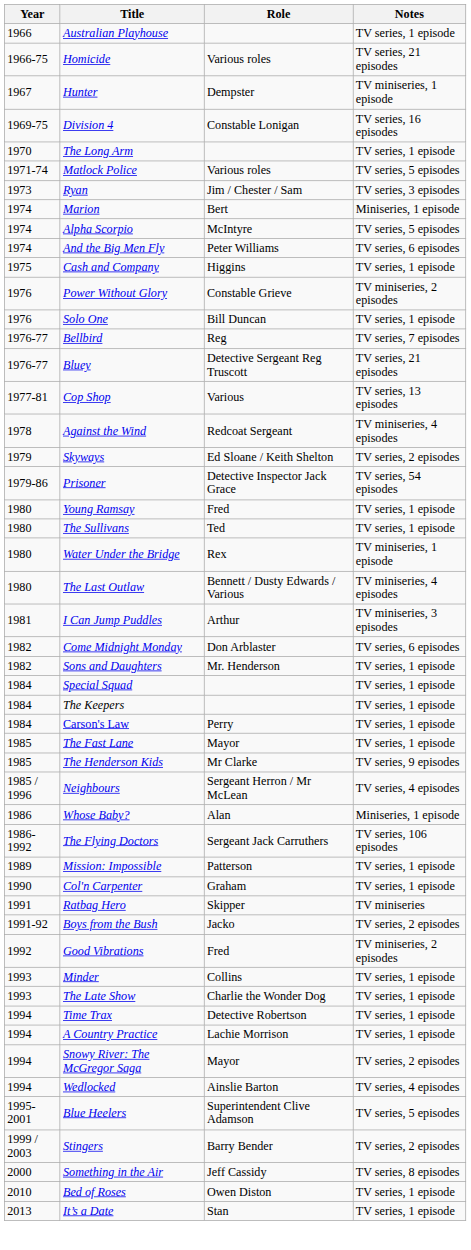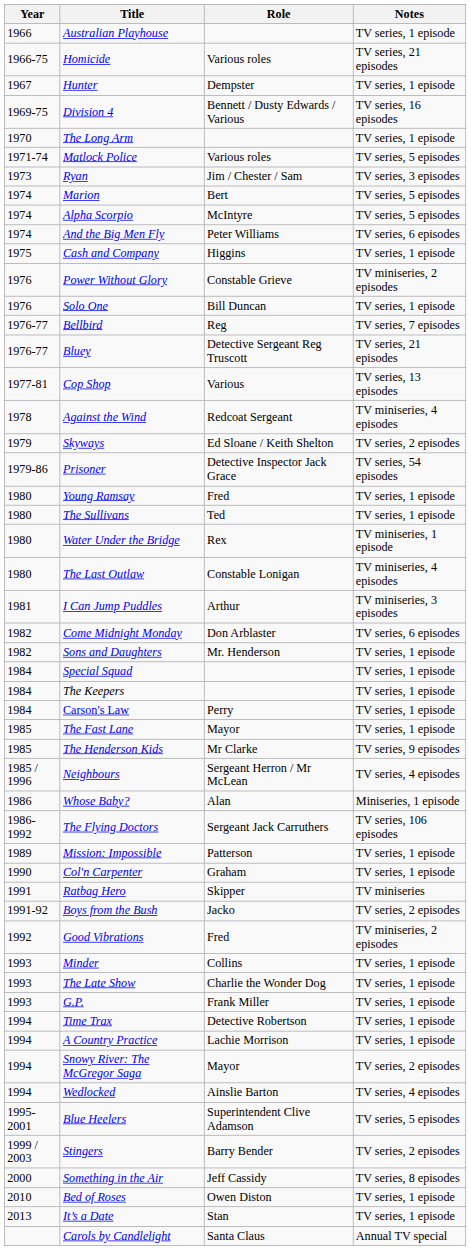 <table class="wikitable">
 <tr>
 <th>Year</th>
 <th>Title</th>
 <th>Role</th>
 <th>Notes</th>
 </tr>
 <tr>
 <td>1966</td>
 <td><em><a href='#'>Australian Playhouse</a></em></td>
 <td></td>
 <td>TV series, 1 episode</td>
 </tr>
 <tr>
 <td>1966-75</td>
 <td><em><a href='#'>Homicide</a></em></td>
 <td>Various roles</td>
 <td>TV series, 21 episodes</td>
 </tr>
 <tr>
 <td>1967</td>
 <td><em><a href='#'>Hunter</a></em></td>
 <td>Dempster</td>
-<td>TV miniseries, 1 episode</td>
+<td>TV series, 1 episode</td>
 </tr>
 <tr>
 <td>1969-75</td>
 <td><em><a href='#'>Division 4</a></em></td>
-<td>Constable Lonigan</td>
+<td>Bennett / Dusty Edwards / Various</td>
 <td>TV series, 16 episodes</td>
 </tr>
 <tr>
 <td>1970</td>
 <td><em><a href='#'>The Long Arm</a></em></td>
 <td></td>
 <td>TV series, 1 episode</td>
 </tr>
 <tr>
 <td>1971-74</td>
 <td><em><a href='#'>Matlock Police</a></em></td>
 <td>Various roles</td>
 <td>TV series, 5 episodes</td>
 </tr>
 <tr>
 <td>1973</td>
 <td><em><a href='#'>Ryan</a></em></td>
 <td>Jim / Chester / Sam</td>
 <td>TV series, 3 episodes</td>
 </tr>
 <tr>
 <td>1974</td>
 <td><em><a href='#'>Marion</a></em></td>
 <td>Bert</td>
-<td>Miniseries, 1 episode</td>
+<td>TV series, 5 episodes</td>
 </tr>
 <tr>
 <td>1974</td>
 <td><em><a href='#'>Alpha Scorpio</a></em></td>
 <td>McIntyre</td>
 <td>TV series, 5 episodes</td>
 </tr>
 <tr>
 <td>1974</td>
 <td><em><a href='#'>And the Big Men Fly</a></em></td>
 <td>Peter Williams</td>
 <td>TV series, 6 episodes</td>
 </tr>
 <tr>
 <td>1975</td>
 <td><em><a href='#'>Cash and Company</a></em></td>
 <td>Higgins</td>
 <td>TV series, 1 episode</td>
 </tr>
 <tr>
 <td>1976</td>
 <td><em><a href='#'>Power Without Glory</a></em></td>
 <td>Constable Grieve</td>
 <td>TV miniseries, 2 episodes</td>
 </tr>
 <tr>
 <td>1976</td>
 <td><em><a href='#'>Solo One</a></em></td>
 <td>Bill Duncan</td>
 <td>TV series, 1 episode</td>
 </tr>
 <tr>
 <td>1976-77</td>
 <td><em><a href='#'>Bellbird</a></em></td>
 <td>Reg</td>
 <td>TV series, 7 episodes</td>
 </tr>
 <tr>
 <td>1976-77</td>
 <td><em><a href='#'>Bluey</a></em></td>
 <td>Detective Sergeant Reg Truscott</td>
 <td>TV series, 21 episodes</td>
 </tr>
 <tr>
 <td>1977-81</td>
 <td><em><a href='#'>Cop Shop</a></em></td>
 <td>Various</td>
 <td>TV series, 13 episodes</td>
 </tr>
 <tr>
 <td>1978</td>
 <td><em><a href='#'>Against the Wind</a></em></td>
 <td>Redcoat Sergeant</td>
 <td>TV miniseries, 4 episodes</td>
 </tr>
 <tr>
 <td>1979</td>
 <td><em><a href='#'>Skyways</a></em></td>
 <td>Ed Sloane / Keith Shelton</td>
 <td>TV series, 2 episodes</td>
 </tr>
 <tr>
 <td>1979-86</td>
 <td><em><a href='#'>Prisoner</a></em></td>
 <td>Detective Inspector Jack Grace</td>
 <td>TV series, 54 episodes</td>
 </tr>
 <tr>
 <td>1980</td>
 <td><em><a href='#'>Young Ramsay</a></em></td>
 <td>Fred</td>
 <td>TV series, 1 episode</td>
 </tr>
 <tr>
 <td>1980</td>
 <td><em><a href='#'>The Sullivans</a></em></td>
 <td>Ted</td>
 <td>TV series, 1 episode</td>
 </tr>
 <tr>
 <td>1980</td>
 <td><em><a href='#'>Water Under the Bridge</a></em></td>
 <td>Rex</td>
 <td>TV miniseries, 1 episode</td>
 </tr>
 <tr>
 <td>1980</td>
 <td><em><a href='#'>The Last Outlaw</a></em></td>
-<td>Bennett / Dusty Edwards / Various</td>
+<td>Constable Lonigan</td>
 <td>TV miniseries, 4 episodes</td>
 </tr>
 <tr>
 <td>1981</td>
 <td><em><a href='#'>I Can Jump Puddles</a></em></td>
 <td>Arthur</td>
 <td>TV miniseries, 3 episodes</td>
 </tr>
 <tr>
 <td>1982</td>
 <td><em><a href='#'>Come Midnight Monday</a></em></td>
 <td>Don Arblaster</td>
 <td>TV series, 6 episodes</td>
 </tr>
 <tr>
 <td>1982</td>
 <td><em><a href='#'>Sons and Daughters</a></em></td>
 <td>Mr. Henderson</td>
 <td>TV series, 1 episode</td>
 </tr>
 <tr>
 <td>1984</td>
 <td><em><a href='#'>Special Squad</a></em></td>
 <td></td>
 <td>TV series, 1 episode</td>
 </tr>
 <tr>
 <td>1984</td>
 <td><em>The Keepers</em></td>
 <td></td>
 <td>TV series, 1 episode</td>
 </tr>
 <tr>
 <td>1984</td>
 <td><a href='#'>Carson's Law</a></td>
 <td>Perry</td>
 <td>TV series, 1 episode</td>
 </tr>
 <tr>
 <td>1985</td>
 <td><em><a href='#'>The Fast Lane</a></em></td>
 <td>Mayor</td>
 <td>TV series, 1 episode</td>
 </tr>
 <tr>
 <td>1985</td>
 <td><em><a href='#'>The Henderson Kids</a></em></td>
 <td>Mr Clarke</td>
 <td>TV series, 9 episodes</td>
 </tr>
 <tr>
 <td>1985 / 1996</td>
 <td><em><a href='#'>Neighbours</a></em></td>
 <td>Sergeant Herron / Mr McLean</td>
 <td>TV series, 4 episodes</td>
 </tr>
 <tr>
 <td>1986</td>
 <td><em><a href='#'>Whose Baby?</a></em></td>
 <td>Alan</td>
 <td>Miniseries, 1 episode</td>
 </tr>
 <tr>
 <td>1986-1992</td>
 <td><em><a href='#'>The Flying Doctors</a></em></td>
 <td>Sergeant Jack Carruthers</td>
 <td>TV series, 106 episodes</td>
 </tr>
 <tr>
 <td>1989</td>
 <td><em><a href='#'>Mission: Impossible</a></em></td>
 <td>Patterson</td>
 <td>TV series, 1 episode</td>
 </tr>
 <tr>
 <td>1990</td>
 <td><em><a href='#'>Col'n Carpenter</a></em></td>
 <td>Graham</td>
 <td>TV series, 1 episode</td>
 </tr>
 <tr>
 <td>1991</td>
 <td><em><a href='#'>Ratbag Hero</a></em></td>
 <td>Skipper</td>
 <td>TV miniseries</td>
 </tr>
 <tr>
 <td>1991-92</td>
 <td><em><a href='#'>Boys from the Bush</a></em></td>
 <td>Jacko</td>
 <td>TV series, 2 episodes</td>
 </tr>
 <tr>
 <td>1992</td>
 <td><em><a href='#'>Good Vibrations</a></em></td>
 <td>Fred</td>
 <td>TV miniseries, 2 episodes</td>
 </tr>
 <tr>
 <td>1993</td>
 <td><em><a href='#'>Minder</a></em></td>
 <td>Collins</td>
 <td>TV series, 1 episode</td>
 </tr>
 <tr>
 <td>1993</td>
 <td><em><a href='#'>The Late Show</a></em></td>
 <td>Charlie the Wonder Dog</td>
 <td>TV series, 1 episode</td>
 </tr>
 <tr>
+<td>1993</td>
+<td><em><a href='#'>G.P.</a></em></td>
+<td>Frank Miller</td>
+<td>TV series, 1 episode</td>
+</tr>
+<tr>
 <td>1994</td>
 <td><em><a href='#'>Time Trax</a></em></td>
 <td>Detective Robertson</td>
 <td>TV series, 1 episode</td>
 </tr>
 <tr>
 <td>1994</td>
 <td><em><a href='#'>A Country Practice</a></em></td>
 <td>Lachie Morrison</td>
 <td>TV series, 1 episode</td>
 </tr>
 <tr>
 <td>1994</td>
 <td><em><a href='#'>Snowy River: The McGregor Saga</a></em></td>
 <td>Mayor</td>
 <td>TV series, 2 episodes</td>
 </tr>
 <tr>
 <td>1994</td>
 <td><em><a href='#'>Wedlocked</a></em></td>
 <td>Ainslie Barton</td>
 <td>TV series, 4 episodes</td>
 </tr>
 <tr>
 <td>1995-2001</td>
 <td><em><a href='#'>Blue Heelers</a></em></td>
 <td>Superintendent Clive Adamson</td>
 <td>TV series, 5 episodes</td>
 </tr>
 <tr>
 <td>1999 / 2003</td>
 <td><em><a href='#'>Stingers</a></em></td>
 <td>Barry Bender</td>
 <td>TV series, 2 episodes</td>
 </tr>
 <tr>
 <td>2000</td>
 <td><em><a href='#'>Something in the Air</a></em></td>
 <td>Jeff Cassidy</td>
 <td>TV series, 8 episodes</td>
 </tr>
 <tr>
 <td>2010</td>
 <td><em><a href='#'>Bed of Roses</a></em></td>
 <td>Owen Diston</td>
 <td>TV series, 1 episode</td>
 </tr>
 <tr>
 <td>2013</td>
 <td><em><a href='#'>It’s a Date</a></em></td>
 <td>Stan</td>
 <td>TV series, 1 episode</td>
 </tr>
+<tr>
+<td></td>
+<td><em><a href='#'>Carols by Candlelight</a></em></td>
+<td>Santa Claus</td>
+<td>Annual TV special</td>
+</tr>
 </table>
